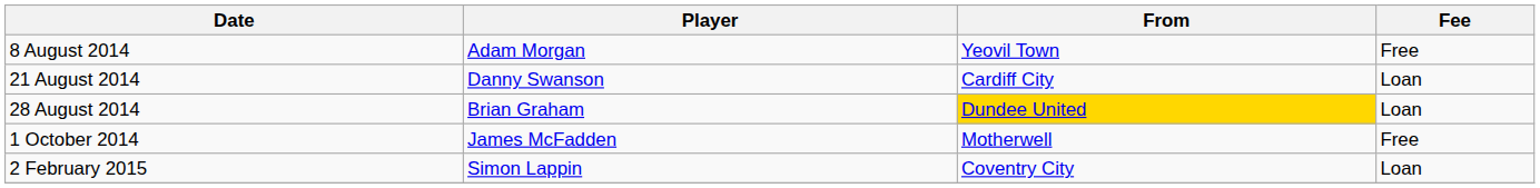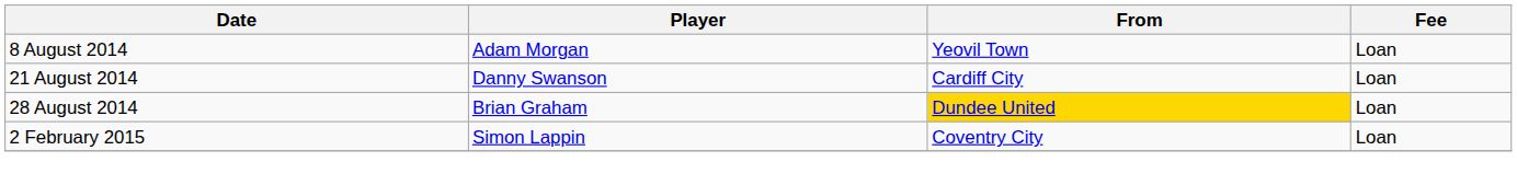 <table class="wikitable" style="text-align:center; font-size:95%;width:98%; text-align:left">
 <tr>
 <th>Date</th>
 <th>Player</th>
 <th>From</th>
 <th>Fee</th>
 </tr>
 <tr>
 <td>8 August 2014</td>
 <td> <a href='#'>Adam Morgan</a></td>
 <td> <a href='#'>Yeovil Town</a></td>
-<td>Free</td>
+<td>Loan</td>
 </tr>
 <tr>
 <td>21 August 2014</td>
 <td> <a href='#'>Danny Swanson</a></td>
 <td> <a href='#'>Cardiff City</a></td>
 <td>Loan</td>
 </tr>
 <tr>
 <td>28 August 2014</td>
 <td> <a href='#'>Brian Graham</a></td>
 <td style="background: gold;"> <a href='#'>Dundee United</a></td>
 <td>Loan</td>
 </tr>
 <tr>
-<td>1 October 2014</td>
-<td> <a href='#'>James McFadden</a></td>
-<td> <a href='#'>Motherwell</a></td>
-<td>Free</td>
-</tr>
-<tr>
 <td>2 February 2015</td>
 <td> <a href='#'>Simon Lappin</a></td>
 <td> <a href='#'>Coventry City</a></td>
 <td>Loan</td>
 </tr>
 <tr>
 </tr>
 </table>
